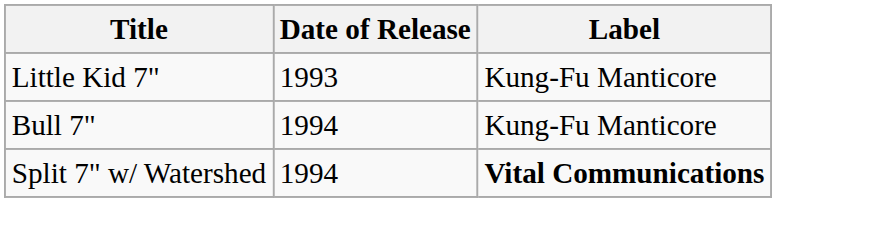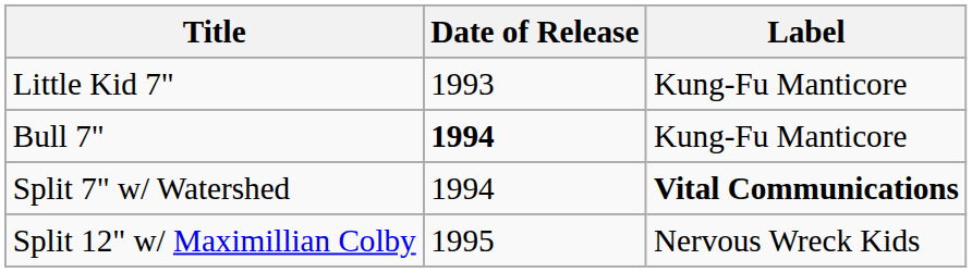 <table class="wikitable" style="font-size: 95%;">
 <tr>
 <th>Title</th>
 <th>Date of Release</th>
 <th>Label</th>
 </tr>
 <tr>
 <td>Little Kid 7"</td>
 <td>1993</td>
 <td>Kung-Fu Manticore</td>
 </tr>
 <tr>
 <td>Bull 7"</td>
-<td>1994</td>
+<td><strong>1994</strong></td>
 <td>Kung-Fu Manticore</td>
 </tr>
 <tr>
 <td>Split 7" w/ Watershed</td>
 <td>1994</td>
 <td><strong>Vital Communications</strong></td>
 </tr>
+<tr>
+<td>Split 12" w/ <a href='#'>Maximillian Colby</a></td>
+<td>1995</td>
+<td>Nervous Wreck Kids</td>
+</tr>
 </table>
